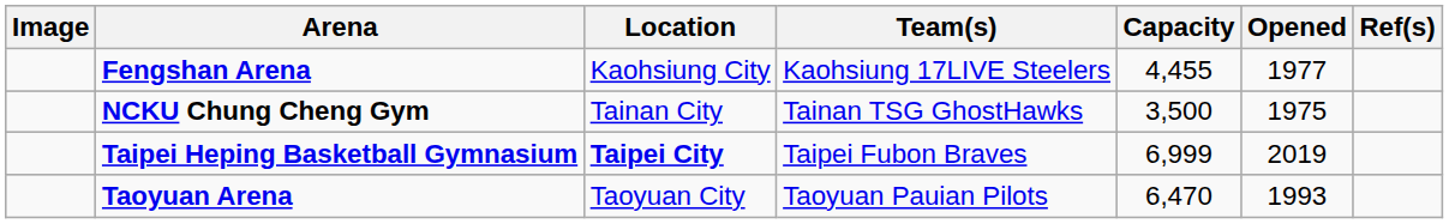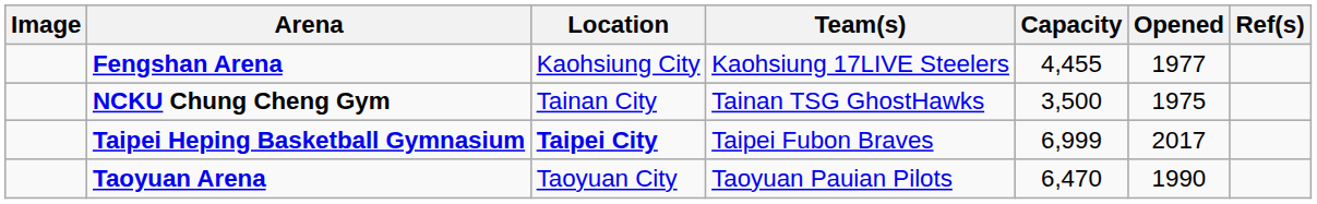 <table class="wikitable sortable plainrowheaders" style="font-size: 90%">
 <tr>
 <th scope="col" class=unsortable>Image</th>
 <th scope="col">Arena</th>
 <th scope="col">Location</th>
 <th scope="col">Team(s)</th>
 <th scope="col">Capacity</th>
 <th scope="col">Opened</th>
 <th scope="col">Ref(s)</th>
 </tr>
 <tr>
 <td></td>
 <td><strong><a href='#'>Fengshan Arena</a></strong></td>
 <td><a href='#'>Kaohsiung City</a></td>
 <td><a href='#'>Kaohsiung 17LIVE Steelers</a></td>
 <td align=center>4,455</td>
 <td align=center>1977</td>
 <td align="center"></td>
 </tr>
 <tr>
 <td></td>
 <td><strong><a href='#'>NCKU</a> Chung Cheng Gym</strong></td>
 <td><a href='#'>Tainan City</a></td>
 <td><a href='#'>Tainan TSG GhostHawks</a></td>
 <td align=center>3,500</td>
 <td align=center>1975</td>
 <td align="center"></td>
 </tr>
 <tr>
 <td></td>
 <td><strong><a href='#'>Taipei Heping Basketball Gymnasium</a></strong></td>
 <td><strong><a href='#'>Taipei City</a></strong></td>
 <td><a href='#'>Taipei Fubon Braves</a></td>
 <td align=center>6,999</td>
-<td align=center>2019</td>
+<td align=center>2017</td>
 <td align="center"></td>
 </tr>
 <tr>
 <td></td>
 <td><strong><a href='#'>Taoyuan Arena</a></strong></td>
 <td><a href='#'>Taoyuan City</a></td>
 <td><a href='#'>Taoyuan Pauian Pilots</a></td>
 <td align=center>6,470</td>
-<td align=center>1993</td>
+<td align=center>1990</td>
 <td align="center"></td>
 </tr>
 </table>
